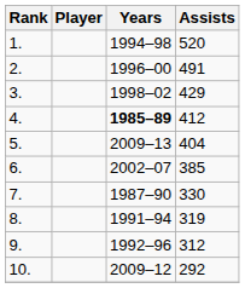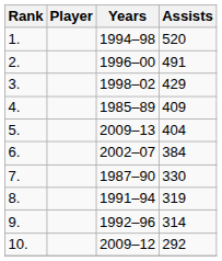 <table class="wikitable sortable">
 <tr>
 <th>Rank</th>
 <th>Player</th>
 <th>Years</th>
 <th>Assists</th>
 </tr>
 <tr>
 <td>1.</td>
 <td></td>
 <td>1994–98</td>
 <td>520</td>
 </tr>
 <tr>
 <td>2.</td>
 <td></td>
 <td>1996–00</td>
 <td>491</td>
 </tr>
 <tr>
 <td>3.</td>
 <td></td>
 <td>1998–02</td>
 <td>429</td>
 </tr>
 <tr>
 <td>4.</td>
 <td></td>
-<td><strong>1985–89</strong></td>
-<td>412</td>
+<td>1985–89</td>
+<td>409</td>
 </tr>
 <tr>
 <td>5.</td>
 <td></td>
 <td>2009–13</td>
 <td>404</td>
 </tr>
 <tr>
 <td>6.</td>
 <td></td>
 <td>2002–07</td>
-<td>385</td>
+<td>384</td>
 </tr>
 <tr>
 <td>7.</td>
 <td></td>
 <td>1987–90</td>
 <td>330</td>
 </tr>
 <tr>
 <td>8.</td>
 <td></td>
 <td>1991–94</td>
 <td>319</td>
 </tr>
 <tr>
 <td>9.</td>
 <td></td>
 <td>1992–96</td>
-<td>312</td>
+<td>314</td>
 </tr>
 <tr>
 <td>10.</td>
 <td></td>
 <td>2009–12</td>
 <td>292</td>
 </tr>
 <tr>
 </tr>
 </table>
